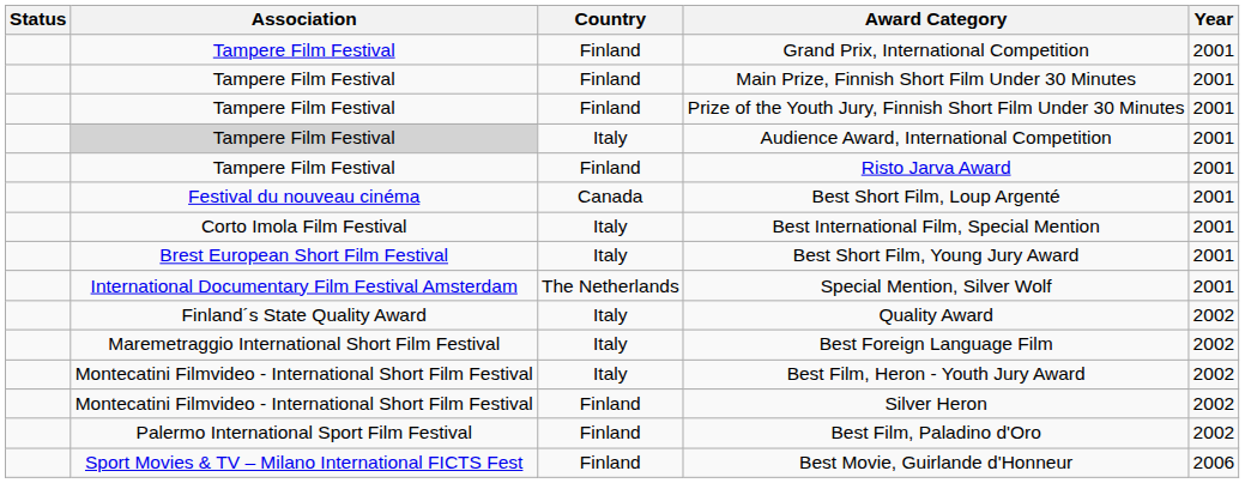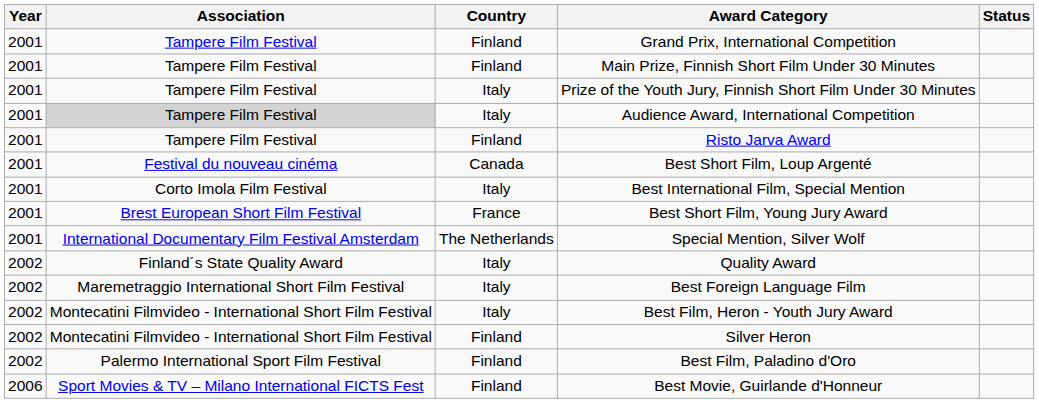 <table class="wikitable" style="text-align: center">
 <tr>
-<th>Status</th>
+<th>Year</th>
 <th>Association</th>
 <th>Country</th>
 <th>Award Category</th>
-<th>Year</th>
+<th>Status</th>
 </tr>
 <tr>
-<td></td>
+<td>2001</td>
 <td><a href='#'>Tampere Film Festival</a></td>
 <td>Finland</td>
 <td>Grand Prix, International Competition</td>
-<td>2001</td>
+<td></td>
 </tr>
 <tr>
-<td></td>
+<td>2001</td>
 <td>Tampere Film Festival</td>
 <td>Finland</td>
 <td>Main Prize, Finnish Short Film Under 30 Minutes</td>
-<td>2001</td>
+<td></td>
 </tr>
 <tr>
+<td>2001</td>
+<td>Tampere Film Festival</td>
+<td>Italy</td>
+<td>Prize of the Youth Jury, Finnish Short Film Under 30 Minutes</td>
 <td></td>
-<td>Tampere Film Festival</td>
-<td>Finland</td>
-<td>Prize of the Youth Jury, Finnish Short Film Under 30 Minutes</td>
-<td>2001</td>
 </tr>
 <tr>
-<td></td>
+<td>2001</td>
 <td style="background: lightgrey;">Tampere Film Festival</td>
 <td>Italy</td>
 <td>Audience Award, International Competition</td>
-<td>2001</td>
+<td></td>
 </tr>
 <tr>
-<td></td>
+<td>2001</td>
 <td>Tampere Film Festival</td>
 <td>Finland</td>
 <td><a href='#'>Risto Jarva Award</a></td>
-<td>2001</td>
+<td></td>
 </tr>
 <tr>
-<td></td>
+<td>2001</td>
 <td><a href='#'>Festival du nouveau cinéma</a></td>
 <td>Canada</td>
 <td>Best Short Film, Loup Argenté</td>
-<td>2001</td>
+<td></td>
 </tr>
 <tr>
-<td></td>
+<td>2001</td>
 <td>Corto Imola Film Festival</td>
 <td>Italy</td>
 <td>Best International Film, Special Mention</td>
-<td>2001</td>
+<td></td>
 </tr>
 <tr>
+<td>2001</td>
+<td><a href='#'>Brest European Short Film Festival</a></td>
+<td>France</td>
+<td>Best Short Film, Young Jury Award</td>
 <td></td>
-<td><a href='#'>Brest European Short Film Festival</a></td>
-<td>Italy</td>
-<td>Best Short Film, Young Jury Award</td>
-<td>2001</td>
 </tr>
 <tr>
-<td></td>
+<td>2001</td>
 <td><a href='#'>International Documentary Film Festival Amsterdam</a></td>
 <td>The Netherlands</td>
 <td>Special Mention, Silver Wolf</td>
-<td>2001</td>
+<td></td>
 </tr>
 <tr>
-<td></td>
+<td>2002</td>
 <td>Finland´s State Quality Award</td>
 <td>Italy</td>
 <td>Quality Award</td>
-<td>2002</td>
+<td></td>
 </tr>
 <tr>
-<td></td>
+<td>2002</td>
 <td>Maremetraggio International Short Film Festival</td>
 <td>Italy</td>
 <td>Best Foreign Language Film</td>
-<td>2002</td>
+<td></td>
 </tr>
 <tr>
-<td></td>
+<td>2002</td>
 <td>Montecatini Filmvideo - International Short Film Festival</td>
 <td>Italy</td>
 <td>Best Film, Heron - Youth Jury Award</td>
-<td>2002</td>
+<td></td>
 </tr>
 <tr>
-<td></td>
+<td>2002</td>
 <td>Montecatini Filmvideo - International Short Film Festival</td>
 <td>Finland</td>
 <td>Silver Heron</td>
-<td>2002</td>
+<td></td>
 </tr>
 <tr>
-<td></td>
+<td>2002</td>
 <td>Palermo International Sport Film Festival</td>
 <td>Finland</td>
 <td>Best Film, Paladino d'Oro</td>
-<td>2002</td>
+<td></td>
 </tr>
 <tr>
-<td></td>
+<td>2006</td>
 <td><a href='#'>Sport Movies & TV – Milano International FICTS Fest</a></td>
 <td>Finland</td>
 <td>Best Movie, Guirlande d'Honneur</td>
-<td>2006</td>
+<td></td>
 </tr>
 </table>
